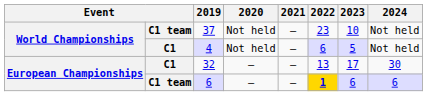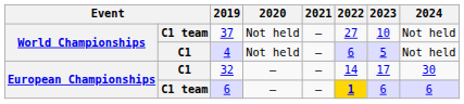 <table class="wikitable plainrowheaders" style=font-size:90%>
 <tr>
 <th scope="col" colspan=2>Event</th>
 <th scope="col">2019</th>
 <th scope="col">2020</th>
 <th scope="col">2021</th>
 <th scope="col">2022</th>
 <th scope="col">2023</th>
 <th scope="col">2024</th>
 </tr>
 <tr style="text-align:center;">
 <th scope="row" rowspan=2><a href='#'>World Championships</a></th>
 <th scope="row">C1 team</th>
 <td><a href='#'>37</a></td>
 <td>Not held</td>
 <td>—</td>
-<td><a href='#'>23</a></td>
+<td><a href='#'>27</a></td>
 <td><a href='#'>10</a></td>
 <td>Not held</td>
 </tr>
 <tr style="text-align:center;">
 <th scope="row">C1</th>
 <td style="background:#ddf;"><a href='#'>4</a></td>
 <td>Not held</td>
 <td>—</td>
 <td style="background:#ddf;"><a href='#'>6</a></td>
 <td style="background:#ddf;"><a href='#'>5</a></td>
 <td>Not held</td>
 </tr>
 <tr style="text-align:center;">
 <th scope="row" rowspan=2><a href='#'>European Championships</a></th>
 <th scope="row">C1</th>
 <td><a href='#'>32</a></td>
 <td>—</td>
 <td>—</td>
-<td><a href='#'>13</a></td>
+<td><a href='#'>14</a></td>
 <td><a href='#'>17</a></td>
 <td><a href='#'>30</a></td>
 </tr>
 <tr style="text-align:center;">
 <th scope="row">C1 team</th>
 <td style="background:#ddf;"><a href='#'>6</a></td>
 <td>—</td>
 <td>—</td>
 <td style="background:gold;"><a href='#'><strong>1</strong></a></td>
 <td style="background:#ddf;"><a href='#'>6</a></td>
 <td style="background:#ddf;"><a href='#'>6</a></td>
 </tr>
 </table>
